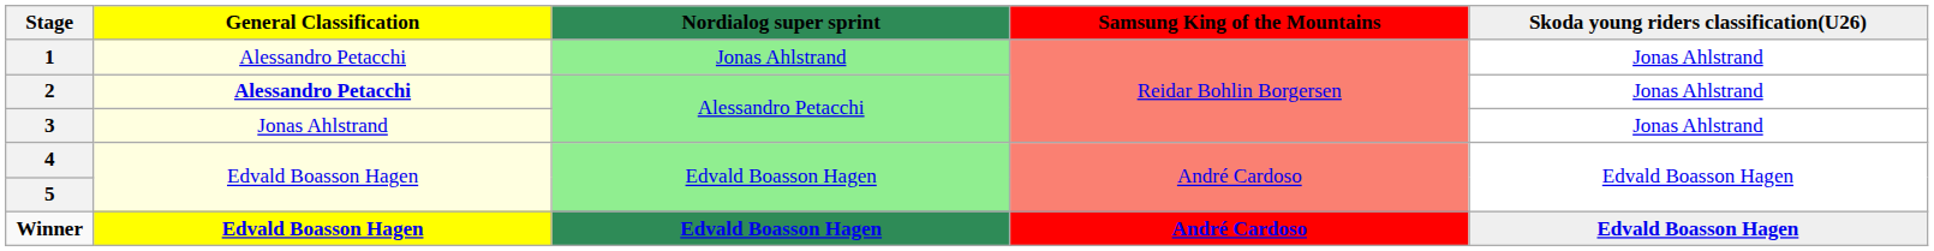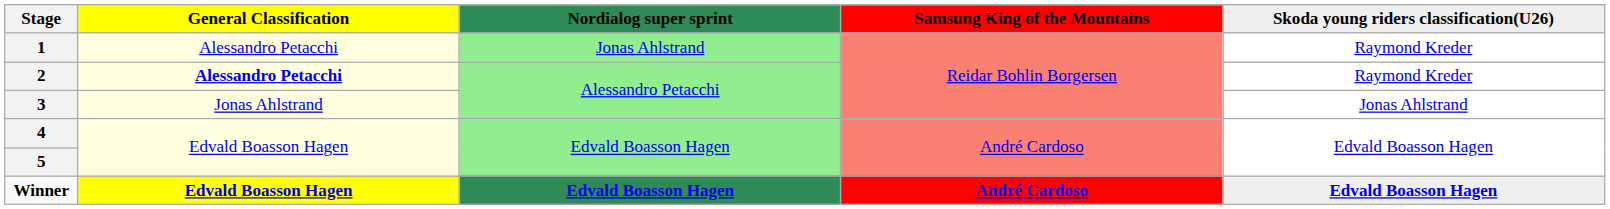 <table class="wikitable" style="text-align: center; font-size:smaller;">
 <tr style="background-color: #efefef;">
 <th width="1%">Stage</th>
 <td bgcolor="#ffff00" width="15%"><strong>General Classification</strong></td>
 <td bgcolor="#2E8B57" width="15%"><strong>Nordialog super sprint</strong></td>
 <td bgcolor="#ff0000" width="15%"><strong>Samsung King of the Mountains</strong></td>
 <td bgcolor="#EFEFEF" width="15%"><strong>Skoda young riders classification(U26)</strong></td>
 </tr>
 <tr>
 <th>1</th>
 <td bgcolor="lightyellow"><a href='#'>Alessandro Petacchi</a></td>
 <td bgcolor="lightgreen"><a href='#'>Jonas Ahlstrand</a></td>
 <td bgcolor="salmon" rowspan="3"><a href='#'>Reidar Bohlin Borgersen</a></td>
-<td bgcolor="white"><a href='#'>Jonas Ahlstrand</a></td>
+<td bgcolor="white"><a href='#'>Raymond Kreder</a></td>
 </tr>
 <tr>
 <th>2</th>
 <td bgcolor="lightyellow"><strong><a href='#'>Alessandro Petacchi</a></strong></td>
 <td bgcolor="lightgreen"  rowspan="2"><a href='#'>Alessandro Petacchi</a></td>
-<td bgcolor="white"><a href='#'>Jonas Ahlstrand</a></td>
+<td bgcolor="white"><a href='#'>Raymond Kreder</a></td>
 </tr>
 <tr>
 <th>3</th>
 <td bgcolor="lightyellow"><a href='#'>Jonas Ahlstrand</a></td>
 <td bgcolor="white"><a href='#'>Jonas Ahlstrand</a></td>
 </tr>
 <tr>
 <th>4</th>
 <td bgcolor="lightyellow" rowspan="2"><a href='#'>Edvald Boasson Hagen</a></td>
 <td bgcolor="lightgreen"  rowspan="2"><a href='#'>Edvald Boasson Hagen</a></td>
 <td bgcolor="salmon" rowspan="2"><a href='#'>André Cardoso</a></td>
 <td bgcolor="white" rowspan="2"><a href='#'>Edvald Boasson Hagen</a></td>
 </tr>
 <tr>
 <th>5</th>
 </tr>
 <tr>
 <td><strong>Winner</strong></td>
 <th style="background:#ffff00"><a href='#'>Edvald Boasson Hagen</a></th>
 <th style="background:#2E8B57"><a href='#'>Edvald Boasson Hagen</a></th>
 <th style="background:#ff0000"><a href='#'>André Cardoso</a></th>
 <th style="background:#EFEFEF"><a href='#'>Edvald Boasson Hagen</a></th>
 </tr>
 </table>
